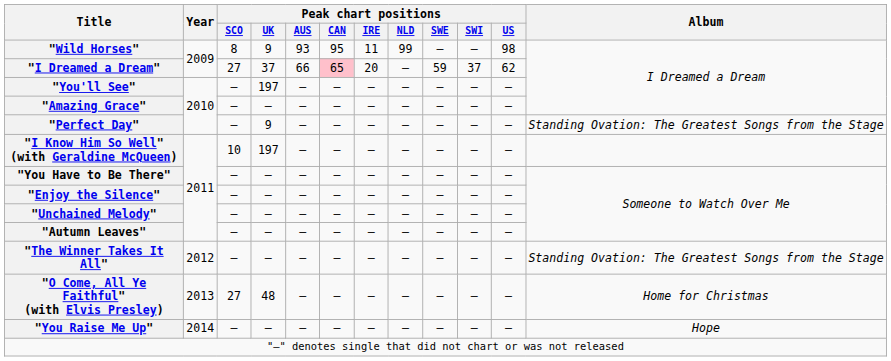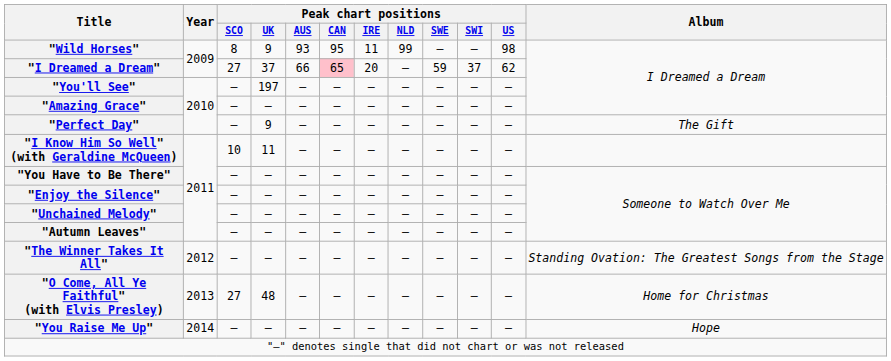 <table class="wikitable plainrowheaders" style="text-align:center;">
 <tr>
 <th scope="col" rowspan="2" style="width:15em;">Title</th>
 <th scope="col" rowspan="2" style="width:1em;">Year</th>
 <th scope="col" colspan="9">Peak chart positions</th>
 <th scope="col" rowspan="2">Album</th>
 </tr>
 <tr>
 <th scope="col" style="width:3em;font-size:85%;"><a href='#'>SCO</a><br></th>
 <th scope="col" style="width:3em;font-size:85%;"><a href='#'>UK</a><br></th>
 <th scope="col" style="width:3em;font-size:85%;"><a href='#'>AUS</a><br></th>
 <th scope="col" style="width:3em;font-size:85%;"><a href='#'>CAN</a><br></th>
 <th scope="col" style="width:3em;font-size:85%;"><a href='#'>IRE</a><br></th>
 <th scope="col" style="width:3em;font-size:85%;"><a href='#'>NLD</a><br></th>
 <th scope="col" style="width:3em;font-size:85%;"><a href='#'>SWE</a><br></th>
 <th scope="col" style="width:3em;font-size:85%;"><a href='#'>SWI</a><br></th>
 <th scope="col" style="width:3em;font-size:85%;"><a href='#'>US</a><br></th>
 </tr>
 <tr>
 <th scope="row">"<a href='#'>Wild Horses</a>"</th>
 <td rowspan="2">2009</td>
 <td>8</td>
 <td>9</td>
 <td>93</td>
 <td>95</td>
 <td>11</td>
 <td>99</td>
 <td>—</td>
 <td>—</td>
 <td>98</td>
 <td rowspan="4"><em>I Dreamed a Dream</em></td>
 </tr>
 <tr>
 <th scope="row">"<a href='#'>I Dreamed a Dream</a>"</th>
 <td>27</td>
 <td>37</td>
 <td>66</td>
 <td style="background: pink;">65</td>
 <td>20</td>
 <td>—</td>
 <td>59</td>
 <td>37</td>
 <td>62</td>
 </tr>
 <tr>
 <th scope="row">"<a href='#'>You'll See</a>"</th>
 <td rowspan="3">2010</td>
 <td>—</td>
 <td>197</td>
 <td>—</td>
 <td>—</td>
 <td>—</td>
 <td>—</td>
 <td>—</td>
 <td>—</td>
 <td>—</td>
 </tr>
 <tr>
 <th scope="row">"<a href='#'>Amazing Grace</a>"</th>
 <td>—</td>
 <td>—</td>
 <td>—</td>
 <td>—</td>
 <td>—</td>
 <td>—</td>
 <td>—</td>
 <td>—</td>
 <td>—</td>
 </tr>
 <tr>
 <th scope="row">"<a href='#'>Perfect Day</a>"</th>
 <td>—</td>
 <td>9</td>
 <td>—</td>
 <td>—</td>
 <td>—</td>
 <td>—</td>
 <td>—</td>
 <td>—</td>
 <td>—</td>
-<td><em>Standing Ovation: The Greatest Songs from the Stage</em></td>
+<td><em>The Gift</em></td>
 </tr>
 <tr>
 <th scope="row">"<a href='#'>I Know Him So Well</a>"<br><span>(with <a href='#'>Geraldine McQueen</a>)</span></th>
 <td rowspan="5">2011</td>
 <td>10</td>
-<td>197</td>
+<td>11</td>
 <td>—</td>
 <td>—</td>
 <td>—</td>
 <td>—</td>
 <td>—</td>
 <td>—</td>
 <td>—</td>
 <td></td>
 </tr>
 <tr>
 <th scope="row">"You Have to Be There"</th>
 <td>—</td>
 <td>—</td>
 <td>—</td>
 <td>—</td>
 <td>—</td>
 <td>—</td>
 <td>—</td>
 <td>—</td>
 <td>—</td>
 <td rowspan="4"><em>Someone to Watch Over Me</em></td>
 </tr>
 <tr>
 <th scope="row">"<a href='#'>Enjoy the Silence</a>"</th>
 <td>—</td>
 <td>—</td>
 <td>—</td>
 <td>—</td>
 <td>—</td>
 <td>—</td>
 <td>—</td>
 <td>—</td>
 <td>—</td>
 </tr>
 <tr>
 <th scope="row">"<a href='#'>Unchained Melody</a>"</th>
 <td>—</td>
 <td>—</td>
 <td>—</td>
 <td>—</td>
 <td>—</td>
 <td>—</td>
 <td>—</td>
 <td>—</td>
 <td>—</td>
 </tr>
 <tr>
 <th scope="row">"Autumn Leaves"</th>
 <td>—</td>
 <td>—</td>
 <td>—</td>
 <td>—</td>
 <td>—</td>
 <td>—</td>
 <td>—</td>
 <td>—</td>
 <td>—</td>
 </tr>
 <tr>
 <th scope="row">"<a href='#'>The Winner Takes It All</a>"</th>
 <td>2012</td>
 <td>—</td>
 <td>—</td>
 <td>—</td>
 <td>—</td>
 <td>—</td>
 <td>—</td>
 <td>—</td>
 <td>—</td>
 <td>—</td>
 <td><em>Standing Ovation: The Greatest Songs from the Stage</em></td>
 </tr>
 <tr>
 <th scope="row">"<a href='#'>O Come, All Ye Faithful</a>"<br><span>(with <a href='#'>Elvis Presley</a>)</span></th>
 <td>2013</td>
 <td>27</td>
 <td>48</td>
 <td>—</td>
 <td>—</td>
 <td>—</td>
 <td>—</td>
 <td>—</td>
 <td>—</td>
 <td>—</td>
 <td><em>Home for Christmas</em></td>
 </tr>
 <tr>
 <th scope="row">"<a href='#'>You Raise Me Up</a>"</th>
 <td>2014</td>
 <td>—</td>
 <td>—</td>
 <td>—</td>
 <td>—</td>
 <td>—</td>
 <td>—</td>
 <td>—</td>
 <td>—</td>
 <td>—</td>
 <td><em>Hope</em></td>
 </tr>
 <tr>
 <td colspan="14" style="font-size:90%">"—" denotes single that did not chart or was not released</td>
 </tr>
 </table>
